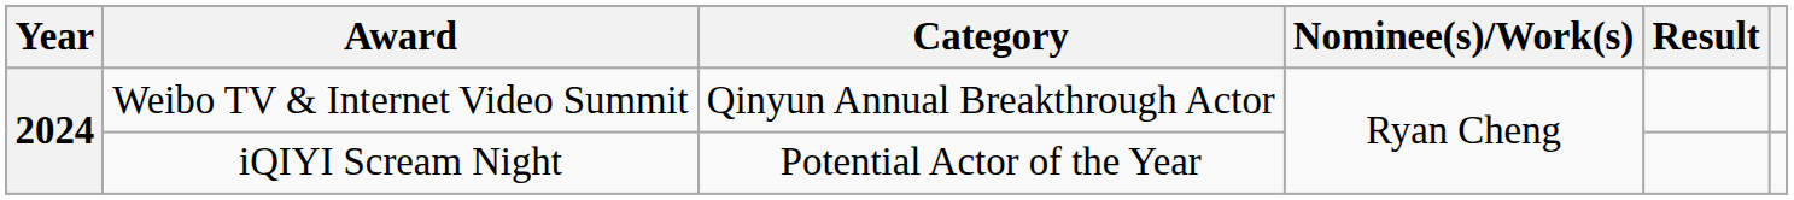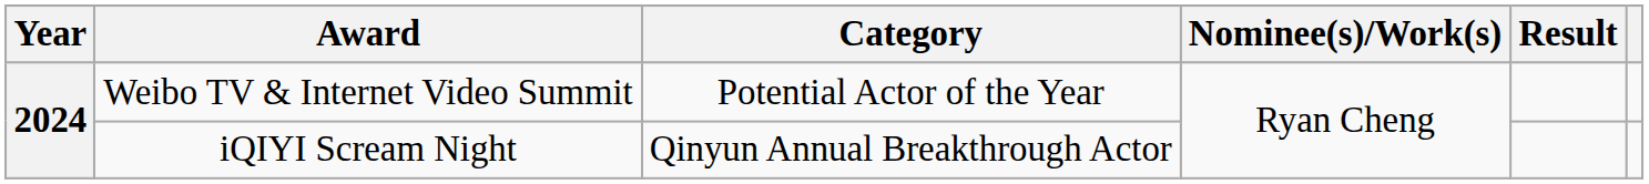 <table class="wikitable sortable plainrowheaders" style="text-align:center;">
 <tr>
 <th scope="col">Year</th>
 <th scope="col">Award</th>
 <th scope="col">Category</th>
 <th scope="col">Nominee(s)/Work(s)</th>
 <th scope="col">Result</th>
 <th scope="col"></th>
 </tr>
 <tr>
 <th scope="row" rowspan="2">2024</th>
 <td>Weibo TV & Internet Video Summit</td>
-<td>Qinyun Annual Breakthrough Actor</td>
+<td>Potential Actor of the Year</td>
 <td rowspan="2">Ryan Cheng</td>
 <td></td>
 <td></td>
 </tr>
 <tr>
 <td>iQIYI Scream Night</td>
-<td>Potential Actor of the Year</td>
+<td>Qinyun Annual Breakthrough Actor</td>
 <td></td>
 <td></td>
 </tr>
 </table>
